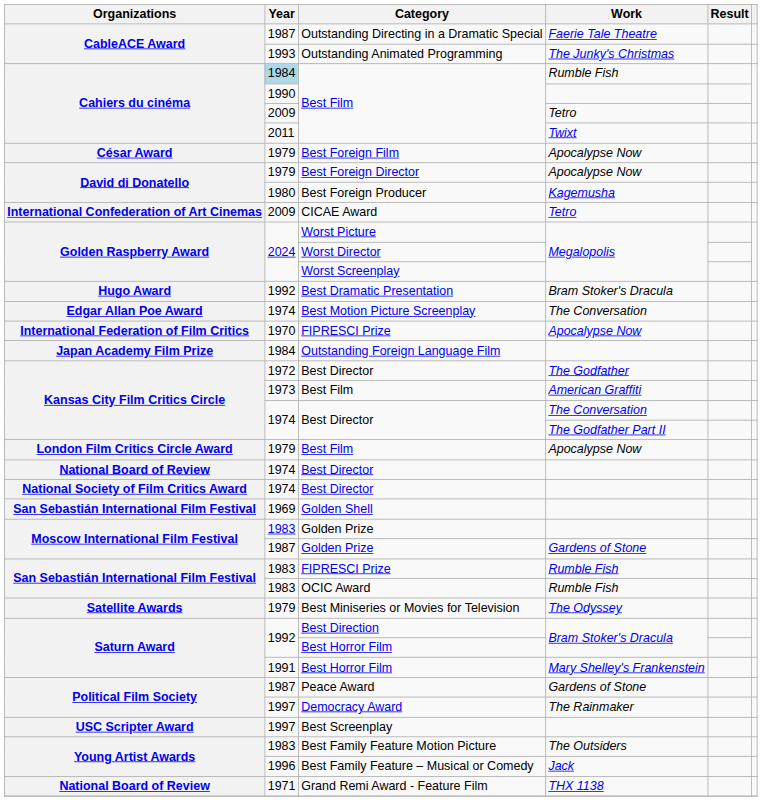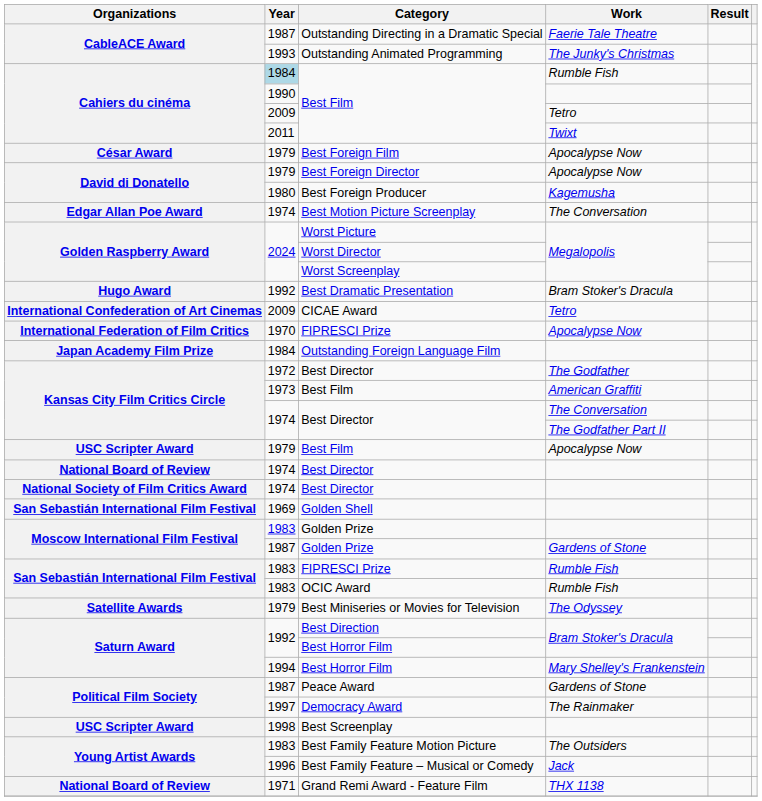 <table class= "wikitable plainrowheaders sortable">
 <tr>
 <th>Organizations</th>
 <th scope="col">Year</th>
 <th scope="col">Category</th>
 <th scope="col">Work</th>
 <th scope="col">Result</th>
 <th scope="col" class="unsortable"></th>
 </tr>
 <tr>
 <th scope="row" rowspan="2"><a href='#'>CableACE Award</a></th>
 <td>1987</td>
 <td>Outstanding Directing in a Dramatic Special</td>
 <td><em><a href='#'>Faerie Tale Theatre</a></em></td>
 <td></td>
 </tr>
 <tr>
 <td>1993</td>
 <td>Outstanding Animated Programming</td>
 <td><em><a href='#'>The Junky's Christmas</a></em></td>
 <td></td>
 <td></td>
 </tr>
 <tr>
 <th scope="row" rowspan="4"><a href='#'>Cahiers du cinéma</a></th>
 <td style="background: lightblue;">1984</td>
 <td rowspan=4><a href='#'>Best Film</a></td>
 <td><em>Rumble Fish</em></td>
 <td></td>
 <td rowspan="3"></td>
 </tr>
 <tr>
 <td rowspan=1>1990</td>
 <td rowspan=1><em></em></td>
 <td></td>
 </tr>
 <tr>
 <td>2009</td>
 <td><em>Tetro</em></td>
 <td></td>
 </tr>
 <tr>
 <td>2011</td>
 <td><em><a href='#'>Twixt</a></em></td>
 <td></td>
 <td></td>
 </tr>
 <tr>
 <th scope="row" rowspan="1"><a href='#'>César Award</a></th>
 <td>1979</td>
 <td><a href='#'>Best Foreign Film</a></td>
 <td><em>Apocalypse Now</em></td>
 <td></td>
 <td></td>
 </tr>
 <tr>
 <th scope="row" rowspan="2"><a href='#'>David di Donatello</a></th>
 <td>1979</td>
 <td><a href='#'>Best Foreign Director</a></td>
 <td><em>Apocalypse Now</em></td>
 <td></td>
 <td></td>
 </tr>
 <tr>
 <td>1980</td>
 <td>Best Foreign Producer</td>
 <td><em><a href='#'>Kagemusha</a></em></td>
 <td></td>
 <td></td>
 </tr>
 <tr>
-<th scope="row" rowspan="1"><a href='#'>International Confederation of Art Cinemas</a></th>
-<td>2009</td>
-<td>CICAE Award</td>
-<td><em><a href='#'>Tetro</a></em></td>
+<th scope="row" rowspan="1"><a href='#'>Edgar Allan Poe Award</a></th>
+<td>1974</td>
+<td><a href='#'>Best Motion Picture Screenplay</a></td>
+<td><em>The Conversation</em></td>
 <td></td>
 <td></td>
 </tr>
 <tr>
 <th scope="row" rowspan="3"><a href='#'>Golden Raspberry Award</a></th>
 <td rowspan=3><a href='#'>2024</a></td>
 <td><a href='#'>Worst Picture</a></td>
 <td rowspan=3><em><a href='#'>Megalopolis</a></em></td>
 <td></td>
 <td rowspan="3"></td>
 </tr>
 <tr>
 <td><a href='#'>Worst Director</a></td>
 <td></td>
 </tr>
 <tr>
 <td><a href='#'>Worst Screenplay</a></td>
 <td></td>
 </tr>
 <tr>
 <th scope="row" rowspan="1"><a href='#'>Hugo Award</a></th>
 <td>1992</td>
 <td><a href='#'>Best Dramatic Presentation</a></td>
 <td><em>Bram Stoker's Dracula</em></td>
 <td></td>
 <td></td>
 </tr>
 <tr>
-<th scope="row" rowspan="1"><a href='#'>Edgar Allan Poe Award</a></th>
-<td>1974</td>
-<td><a href='#'>Best Motion Picture Screenplay</a></td>
-<td><em>The Conversation</em></td>
+<th scope="row" rowspan="1"><a href='#'>International Confederation of Art Cinemas</a></th>
+<td>2009</td>
+<td>CICAE Award</td>
+<td><em><a href='#'>Tetro</a></em></td>
 <td></td>
 <td></td>
 </tr>
 <tr>
 <th scope="row" rowspan="1"><a href='#'>International Federation of Film Critics</a></th>
 <td>1970</td>
 <td><a href='#'>FIPRESCI Prize</a></td>
 <td><em><a href='#'>Apocalypse Now</a></em></td>
 <td></td>
 <td></td>
 </tr>
 <tr>
 <th scope="row" rowspan="1"><a href='#'>Japan Academy Film Prize</a></th>
 <td>1984</td>
 <td><a href='#'>Outstanding Foreign Language Film</a></td>
 <td><em></em></td>
 <td></td>
 <td></td>
 </tr>
 <tr>
 <th scope="row" rowspan="4"><a href='#'>Kansas City Film Critics Circle</a></th>
 <td>1972</td>
 <td>Best Director</td>
 <td><em><a href='#'>The Godfather</a></em></td>
 <td></td>
 <td></td>
 </tr>
 <tr>
 <td>1973</td>
 <td>Best Film</td>
 <td><em><a href='#'>American Graffiti</a></em></td>
 <td></td>
 <td></td>
 </tr>
 <tr>
 <td rowspan=2>1974</td>
 <td rowspan=2>Best Director</td>
 <td><em><a href='#'>The Conversation</a></em></td>
 <td></td>
 <td></td>
 </tr>
 <tr>
 <td><em><a href='#'>The Godfather Part II</a></em></td>
 <td></td>
 <td></td>
 </tr>
 <tr>
-<th scope="row" rowspan="1"><a href='#'>London Film Critics Circle Award</a></th>
+<th scope="row" rowspan="1"><a href='#'>USC Scripter Award</a></th>
 <td>1979</td>
 <td><a href='#'>Best Film</a></td>
 <td><em>Apocalypse Now</em></td>
 <td></td>
 <td></td>
 </tr>
 <tr>
 <th scope="row" rowspan="1"><a href='#'>National Board of Review</a></th>
 <td>1974</td>
 <td><a href='#'>Best Director</a></td>
 <td><em></em></td>
 <td></td>
 <td></td>
 </tr>
 <tr>
 <th scope="row" rowspan="1"><a href='#'>National Society of Film Critics Award</a></th>
 <td>1974</td>
 <td><a href='#'>Best Director</a></td>
 <td><em></em></td>
 <td></td>
 <td></td>
 </tr>
 <tr>
 <th scope="row" rowspan="1"><a href='#'>San Sebastián International Film Festival</a></th>
 <td>1969</td>
 <td><a href='#'>Golden Shell</a></td>
 <td><em></em></td>
 <td></td>
 <td></td>
 </tr>
 <tr>
 <th scope="row" rowspan="2"><a href='#'>Moscow International Film Festival</a></th>
 <td><a href='#'>1983</a></td>
 <td>Golden Prize</td>
 <td><em></em></td>
 <td></td>
 <td></td>
 </tr>
 <tr>
 <td>1987</td>
 <td><a href='#'>Golden Prize</a></td>
 <td><em><a href='#'>Gardens of Stone</a></em></td>
 <td></td>
 <td></td>
 </tr>
 <tr>
 <th scope="row" rowspan="2"><a href='#'>San Sebastián International Film Festival</a></th>
 <td>1983</td>
 <td><a href='#'>FIPRESCI Prize</a></td>
 <td><em><a href='#'>Rumble Fish</a></em></td>
 <td></td>
 <td></td>
 </tr>
 <tr>
 <td>1983</td>
 <td>OCIC Award</td>
 <td><em>Rumble Fish</em></td>
 <td></td>
 </tr>
 <tr>
 <th scope="row" rowspan="1"><a href='#'>Satellite Awards</a></th>
 <td>1979</td>
 <td>Best Miniseries or Movies for Television</td>
 <td><em><a href='#'>The Odyssey</a></em></td>
 <td></td>
 <td></td>
 </tr>
 <tr>
 <th scope="row" rowspan="3"><a href='#'>Saturn Award</a></th>
 <td rowspan=2>1992</td>
 <td><a href='#'>Best Direction</a></td>
 <td rowspan=2><em><a href='#'>Bram Stoker's Dracula</a></em></td>
 <td></td>
 <td rowspan=2></td>
 </tr>
 <tr>
 <td><a href='#'>Best Horror Film</a></td>
 <td></td>
 </tr>
 <tr>
-<td>1991</td>
+<td>1994</td>
 <td><a href='#'>Best Horror Film</a></td>
 <td><em><a href='#'>Mary Shelley's Frankenstein</a></em></td>
 <td></td>
 <td></td>
 </tr>
 <tr>
 <th scope="row", rowspan=2><a href='#'>Political Film Society</a></th>
 <td>1987</td>
 <td>Peace Award</td>
 <td><em>Gardens of Stone</em></td>
 <td></td>
 </tr>
 <tr>
 <td>1997</td>
 <td><a href='#'> Democracy Award</a></td>
 <td><em>The Rainmaker</em></td>
 <td></td>
 <td></td>
 </tr>
 <tr>
 <th scope="row" rowspan="1"><a href='#'>USC Scripter Award</a></th>
-<td rowspan=1>1997</td>
+<td rowspan=1>1998</td>
 <td>Best Screenplay</td>
 <td><em></em></td>
 <td></td>
 <td></td>
 </tr>
 <tr>
 <th scope="row" rowspan="2"><a href='#'>Young Artist Awards</a></th>
 <td>1983</td>
 <td>Best Family Feature Motion Picture</td>
 <td><em>The Outsiders</em></td>
 <td></td>
 <td></td>
 </tr>
 <tr>
 <td>1996</td>
 <td>Best Family Feature – Musical or Comedy</td>
 <td><em><a href='#'>Jack</a></em></td>
 <td></td>
 <td></td>
 </tr>
 <tr>
 <th scope="row" rowspan="1"><a href='#'>National Board of Review</a></th>
 <td>1971</td>
 <td>Grand Remi Award - Feature Film</td>
 <td><em><a href='#'>THX 1138</a></em></td>
 <td></td>
 <td></td>
 </tr>
 <tr>
 </tr>
 </table>
